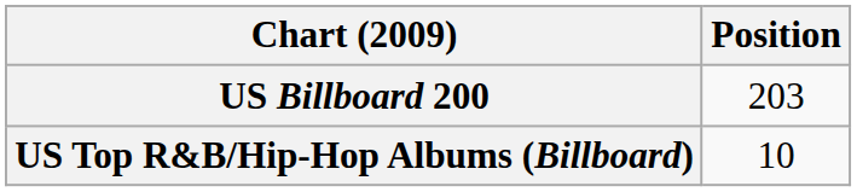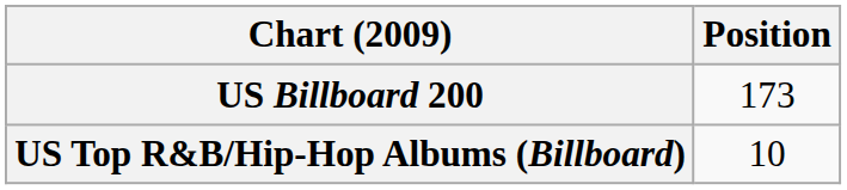 <table class="wikitable sortable plainrowheaders">
 <tr>
 <th scope="col">Chart (2009)</th>
 <th scope="col">Position</th>
 </tr>
 <tr>
 <th scope="row">US <em>Billboard</em> 200</th>
-<td style="text-align:center;">203</td>
+<td style="text-align:center;">173</td>
 </tr>
 <tr>
 <th scope="row">US Top R&B/Hip-Hop Albums (<em>Billboard</em>)</th>
 <td style="text-align:center;">10</td>
 </tr>
 </table>
